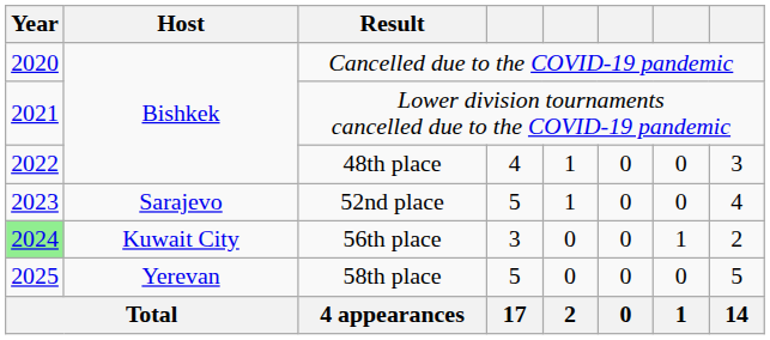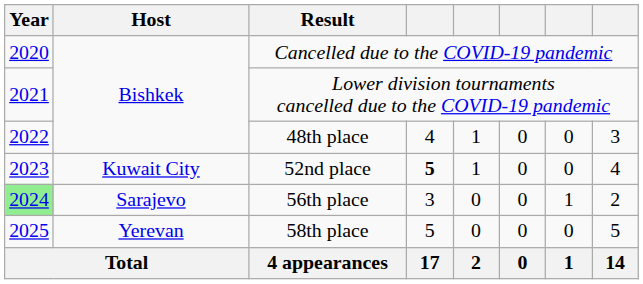 <table class="wikitable" style="text-align:center">
 <tr>
 <th width=30>Year</th>
 <th width=150>Host</th>
 <th width=120>Result</th>
 <th width=30></th>
 <th width=30></th>
 <th width=30></th>
 <th width=30></th>
 <th width=30></th>
 </tr>
 <tr>
 <td><a href='#'>2020</a></td>
 <td rowspan=3> <a href='#'>Bishkek</a></td>
 <td colspan=6><em>Cancelled due to the <a href='#'>COVID-19 pandemic</a></em></td>
 </tr>
 <tr>
 <td><a href='#'>2021</a></td>
 <td colspan=6><em>Lower division tournaments <br>cancelled due to the <a href='#'>COVID-19 pandemic</a></em></td>
 </tr>
 <tr>
 <td><a href='#'>2022</a></td>
 <td>48th place<br></td>
 <td>4</td>
 <td>1</td>
 <td>0</td>
 <td>0</td>
 <td>3</td>
 </tr>
 <tr>
 <td><a href='#'>2023</a></td>
-<td> <a href='#'>Sarajevo</a></td>
+<td> <a href='#'>Kuwait City</a></td>
 <td>52nd place <br></td>
-<td>5</td>
+<td><strong>5</strong></td>
 <td>1</td>
 <td>0</td>
 <td>0</td>
 <td>4</td>
 </tr>
 <tr>
 <td style="background: lightgreen;"><a href='#'>2024</a></td>
-<td> <a href='#'>Kuwait City</a></td>
+<td> <a href='#'>Sarajevo</a></td>
 <td>56th place <br></td>
 <td>3</td>
 <td>0</td>
 <td>0</td>
 <td>1</td>
 <td>2</td>
 </tr>
 <tr>
 <td><a href='#'>2025</a></td>
 <td> <a href='#'>Yerevan</a></td>
 <td>58th place <br></td>
 <td>5</td>
 <td>0</td>
 <td>0</td>
 <td>0</td>
 <td>5</td>
 </tr>
 <tr>
 <th colspan=2>Total</th>
 <th>4 appearances</th>
 <th>17</th>
 <th>2</th>
 <th>0</th>
 <th>1</th>
 <th>14</th>
 </tr>
 </table>
